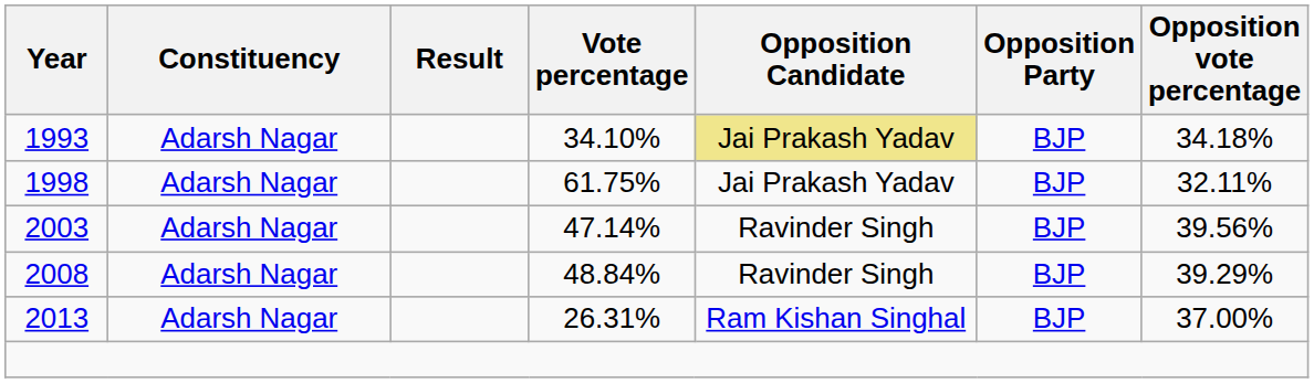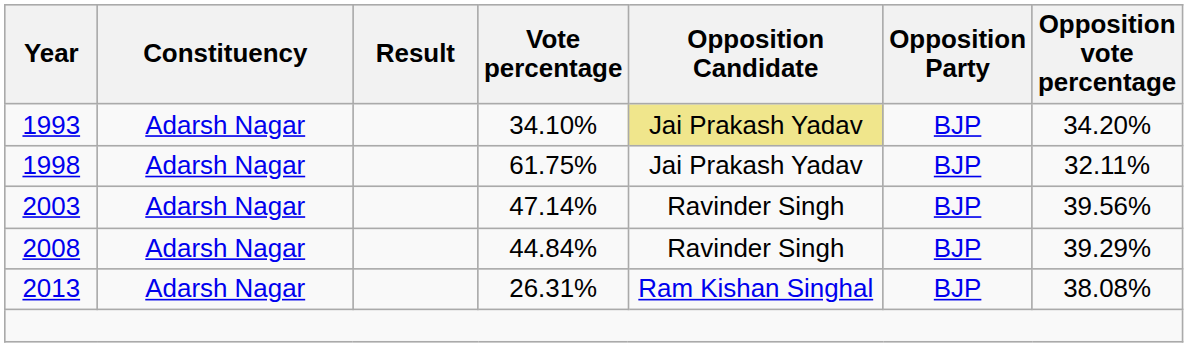 <table class="sortable wikitable">
 <tr>
 <th width=50>Year</th>
 <th width=150>Constituency</th>
 <th width=70>Result</th>
 <th width=70>Vote percentage</th>
 <th width=150>Opposition Candidate</th>
 <th width=70>Opposition Party</th>
 <th width=70>Opposition vote percentage</th>
 </tr>
 <tr style="text-align:center; height:20px;">
 <td><a href='#'>1993</a></td>
 <td><a href='#'>Adarsh Nagar</a></td>
 <td></td>
 <td>34.10%</td>
 <td style="background: khaki;">Jai Prakash Yadav</td>
 <td><a href='#'>BJP</a></td>
-<td>34.18%</td>
+<td>34.20%</td>
 </tr>
 <tr style="text-align:center; height:20px;">
 <td><a href='#'>1998</a></td>
 <td><a href='#'>Adarsh Nagar</a></td>
 <td></td>
 <td>61.75%</td>
 <td>Jai Prakash Yadav</td>
 <td><a href='#'>BJP</a></td>
 <td>32.11%</td>
 </tr>
 <tr style="text-align:center; height:20px;">
 <td><a href='#'>2003</a></td>
 <td><a href='#'>Adarsh Nagar</a></td>
 <td></td>
 <td>47.14%</td>
 <td>Ravinder Singh</td>
 <td><a href='#'>BJP</a></td>
 <td>39.56%</td>
 </tr>
 <tr style="text-align:center; height:20px;">
 <td><a href='#'>2008</a></td>
 <td><a href='#'>Adarsh Nagar</a></td>
 <td></td>
-<td>48.84%</td>
+<td>44.84%</td>
 <td>Ravinder Singh</td>
 <td><a href='#'>BJP</a></td>
 <td>39.29%</td>
 </tr>
 <tr style="text-align:center; height:20px;">
 <td><a href='#'>2013</a></td>
 <td><a href='#'>Adarsh Nagar</a></td>
 <td></td>
 <td>26.31%</td>
 <td><a href='#'>Ram Kishan Singhal</a></td>
 <td><a href='#'>BJP</a></td>
-<td>37.00%</td>
+<td>38.08%</td>
 </tr>
 <tr style="text-align:center; height:20px;">
 </tr>
 </table>
